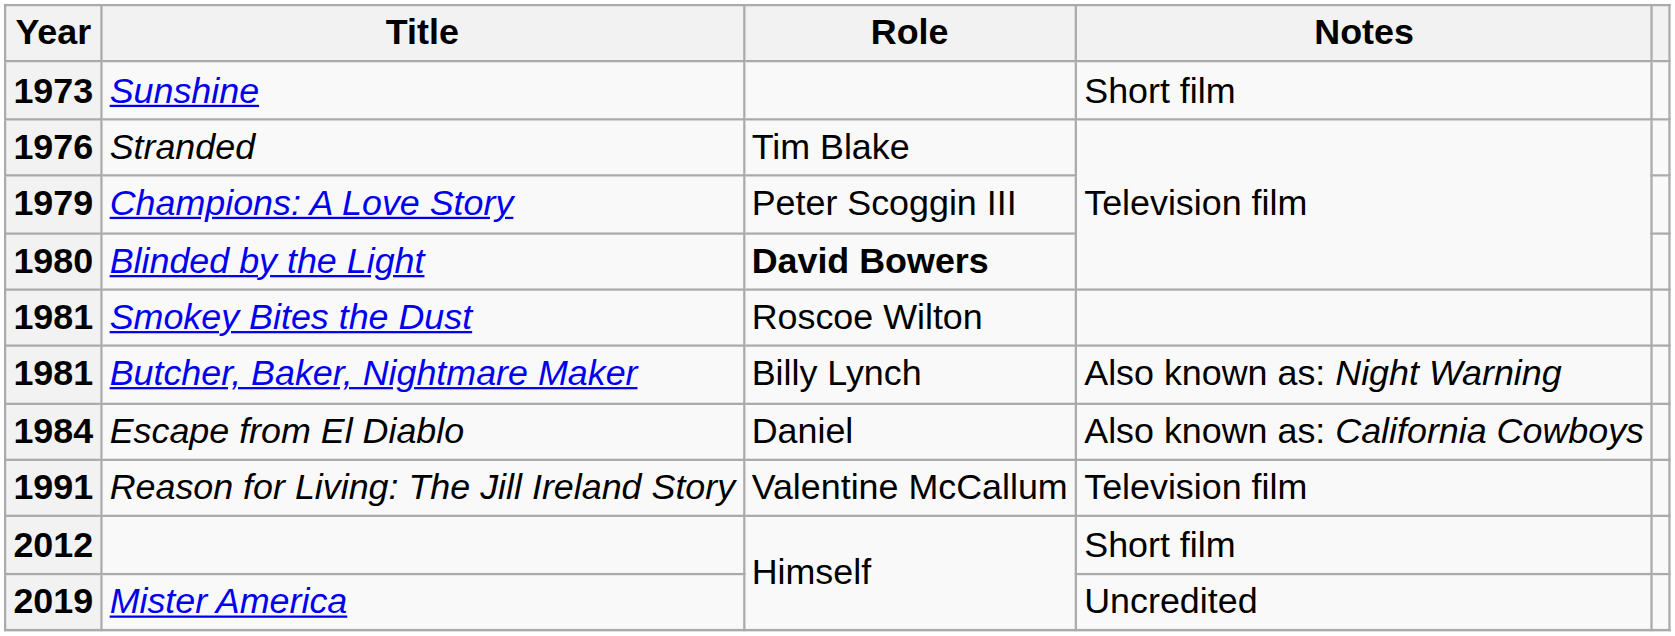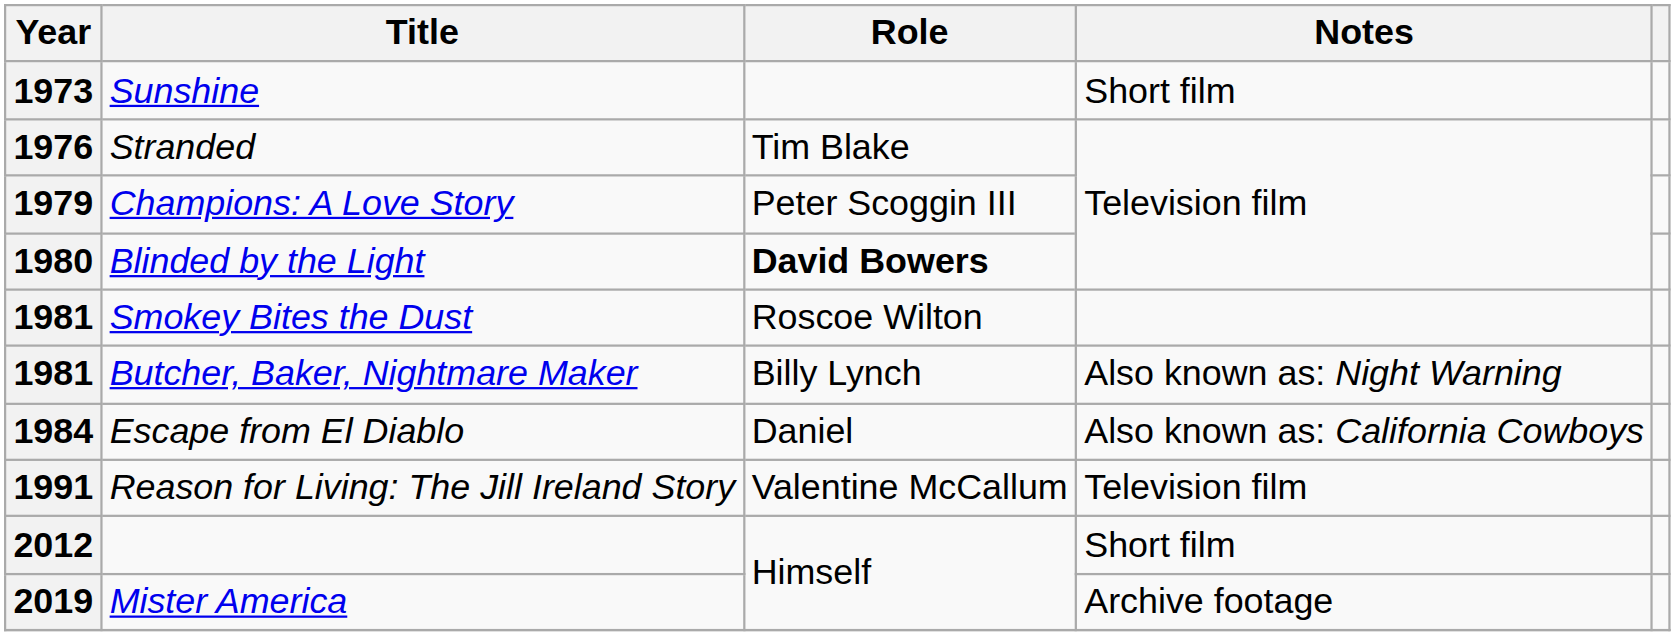 <table class="wikitable plainrowheaders sortable" style="margin-right: 0;">
 <tr>
 <th scope="col">Year</th>
 <th scope="col">Title</th>
 <th scope="col">Role</th>
 <th scope="col" class="unsortable">Notes</th>
 <th scope="col" class="unsortable"></th>
 </tr>
 <tr>
 <th scope="row">1973</th>
 <td><em><a href='#'>Sunshine</a></em></td>
 <td></td>
 <td>Short film</td>
 <td align=center></td>
 </tr>
 <tr>
 <th scope="row">1976</th>
 <td><em>Stranded</em></td>
 <td>Tim Blake</td>
 <td rowspan="3">Television film</td>
 <td align=center></td>
 </tr>
 <tr>
 <th scope="row">1979</th>
 <td><em><a href='#'>Champions: A Love Story</a></em></td>
 <td>Peter Scoggin III</td>
 <td align=center></td>
 </tr>
 <tr>
 <th scope="row">1980</th>
 <td><em><a href='#'>Blinded by the Light</a></em></td>
 <td><strong>David Bowers</strong></td>
 <td align=center></td>
 </tr>
 <tr>
 <th scope="row">1981</th>
 <td><em><a href='#'>Smokey Bites the Dust</a></em></td>
 <td>Roscoe Wilton</td>
 <td></td>
 <td align=center></td>
 </tr>
 <tr>
 <th scope="row">1981</th>
 <td><em><a href='#'>Butcher, Baker, Nightmare Maker</a></em></td>
 <td>Billy Lynch</td>
 <td>Also known as: <em>Night Warning</em></td>
 <td align=center></td>
 </tr>
 <tr>
 <th scope="row">1984</th>
 <td><em>Escape from El Diablo</em></td>
 <td>Daniel</td>
 <td>Also known as: <em>California Cowboys</em></td>
 <td align=center></td>
 </tr>
 <tr>
 <th scope="row">1991</th>
 <td><em>Reason for Living: The Jill Ireland Story</em></td>
 <td>Valentine McCallum</td>
 <td>Television film</td>
 <td align=center></td>
 </tr>
 <tr>
 <th scope="row">2012</th>
 <td></td>
 <td rowspan="2">Himself</td>
 <td>Short film</td>
 <td align=center></td>
 </tr>
 <tr>
 <th scope="row">2019</th>
 <td><em><a href='#'>Mister America</a></em></td>
-<td>Uncredited</td>
+<td>Archive footage</td>
 <td></td>
 </tr>
 <tr>
 </tr>
 </table>
